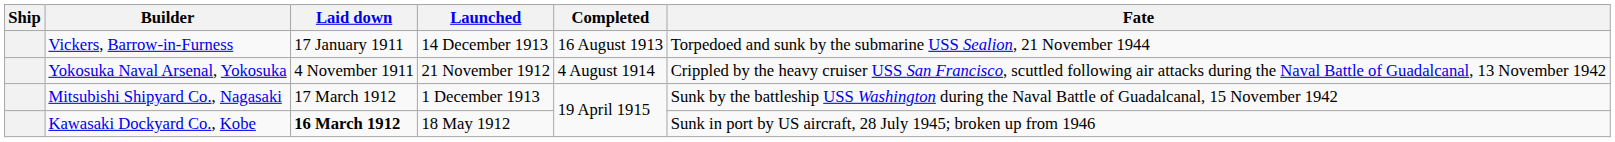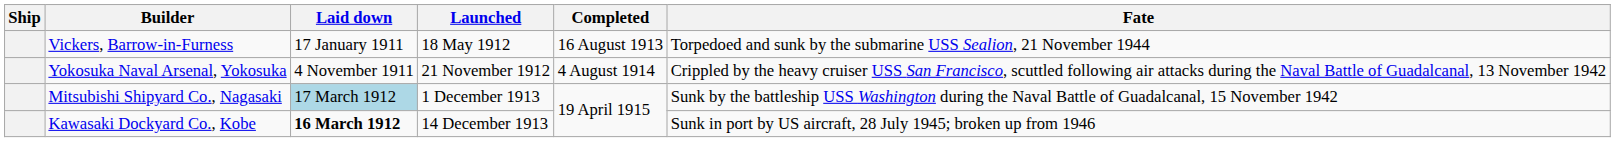 <table class="wikitable plainrowheaders">
 <tr>
 <th scope="col">Ship</th>
 <th scope="col">Builder</th>
 <th scope="col"><a href='#'>Laid down</a></th>
 <th scope="col"><a href='#'>Launched</a></th>
 <th scope="col">Completed</th>
 <th scope="col">Fate</th>
 </tr>
 <tr>
 <th scope="row"></th>
 <td><a href='#'>Vickers</a>, <a href='#'>Barrow-in-Furness</a></td>
 <td>17 January 1911</td>
-<td>14 December 1913</td>
+<td>18 May 1912</td>
 <td>16 August 1913</td>
 <td>Torpedoed and sunk by the submarine <a href='#'>USS <em>Sealion</em></a>, 21 November 1944</td>
 </tr>
 <tr>
 <th scope="row"></th>
 <td><a href='#'>Yokosuka Naval Arsenal</a>, <a href='#'>Yokosuka</a></td>
 <td>4 November 1911</td>
 <td>21 November 1912</td>
 <td>4 August 1914</td>
 <td>Crippled by the heavy cruiser <a href='#'>USS <em>San Francisco</em></a>, scuttled following air attacks during the <a href='#'>Naval Battle of Guadalcanal</a>, 13 November 1942</td>
 </tr>
 <tr>
 <th scope="row"></th>
 <td><a href='#'>Mitsubishi Shipyard Co.</a>, <a href='#'>Nagasaki</a></td>
-<td>17 March 1912</td>
+<td style="background: lightblue;">17 March 1912</td>
 <td>1 December 1913</td>
 <td rowspan=2>19 April 1915</td>
 <td>Sunk by the battleship <a href='#'>USS <em>Washington</em></a> during the Naval Battle of Guadalcanal, 15 November 1942</td>
 </tr>
 <tr>
 <th scope="row"></th>
 <td><a href='#'>Kawasaki Dockyard Co.</a>, <a href='#'>Kobe</a></td>
 <td><strong>16 March 1912</strong></td>
-<td>18 May 1912</td>
+<td>14 December 1913</td>
 <td>Sunk in port by US aircraft, 28 July 1945; broken up from 1946</td>
 </tr>
 </table>
